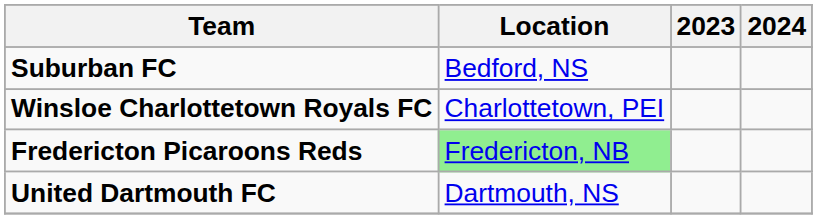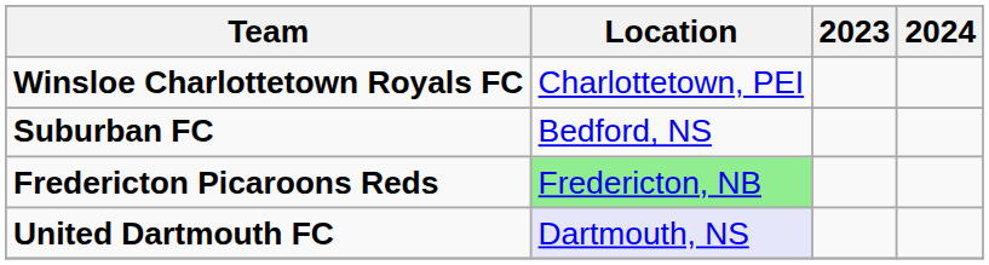 <table class="wikitable" style="font-size:90%">
 <tr>
 <th>Team</th>
 <th>Location</th>
 <th>2023</th>
 <th>2024</th>
 </tr>
 <tr>
-<td><strong>Suburban FC</strong></td>
-<td><a href='#'>Bedford, NS</a></td>
+<td><strong>Winsloe Charlottetown Royals FC</strong></td>
+<td><a href='#'>Charlottetown, PEI</a></td>
 <td></td>
 <td></td>
 </tr>
 <tr>
-<td><strong>Winsloe Charlottetown Royals FC</strong></td>
-<td><a href='#'>Charlottetown, PEI</a></td>
+<td><strong>Suburban FC</strong></td>
+<td><a href='#'>Bedford, NS</a></td>
 <td></td>
 <td></td>
 </tr>
 <tr>
 <td><strong>Fredericton Picaroons Reds</strong></td>
 <td style="background: lightgreen;"><a href='#'>Fredericton, NB</a></td>
 <td></td>
 <td></td>
 </tr>
 <tr>
 <td><strong>United Dartmouth FC</strong></td>
-<td><a href='#'>Dartmouth, NS</a></td>
+<td style="background: lavender;"><a href='#'>Dartmouth, NS</a></td>
 <td></td>
 <td></td>
 </tr>
 <tr>
 </tr>
 </table>
